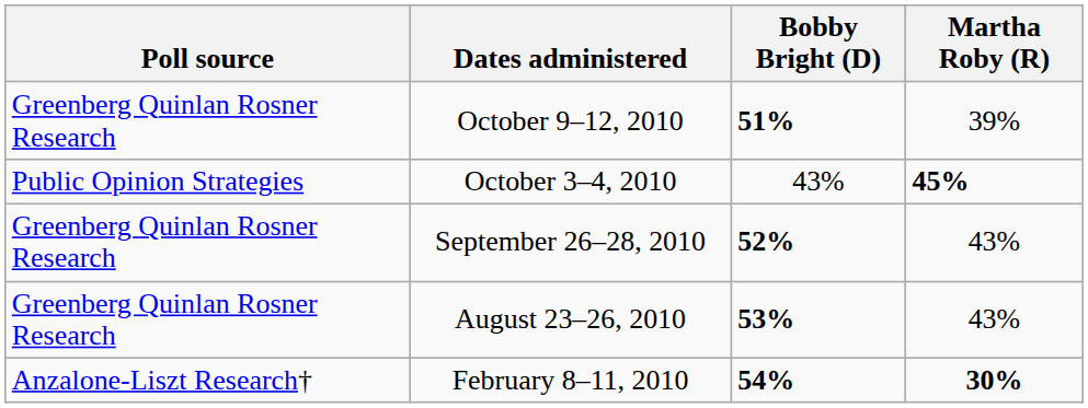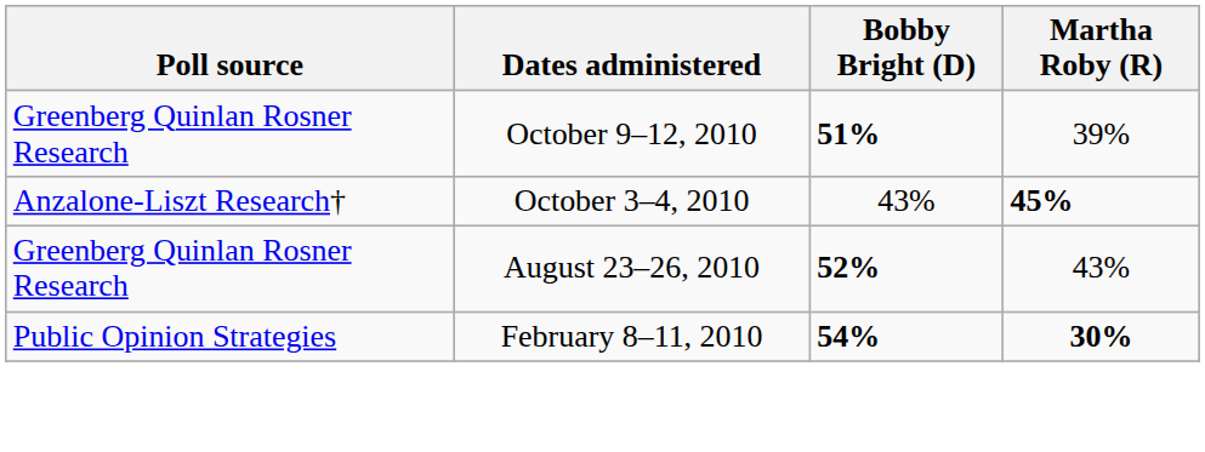 <table class="wikitable">
 <tr valign=bottom>
 <th style="width:250px;">Poll source</th>
 <th style="width:190px;">Dates administered</th>
 <th style="width:100px;">Bobby<br>Bright (D)</th>
 <th style="width:100px;">Martha<br>Roby (R)</th>
 </tr>
 <tr>
 <td><a href='#'>Greenberg Quinlan Rosner Research</a></td>
 <td align=center>October 9–12, 2010</td>
 <td><strong>51%</strong></td>
 <td align=center>39%</td>
 </tr>
 <tr>
-<td><a href='#'>Public Opinion Strategies</a></td>
+<td><a href='#'>Anzalone-Liszt Research</a>†</td>
 <td align=center>October 3–4, 2010</td>
 <td align=center>43%</td>
 <td><strong>45%</strong></td>
 </tr>
 <tr>
 <td><a href='#'>Greenberg Quinlan Rosner Research</a></td>
-<td align=center>September 26–28, 2010</td>
+<td align=center>August 23–26, 2010</td>
 <td><strong>52%</strong></td>
 <td align=center>43%</td>
 </tr>
 <tr>
-<td><a href='#'>Greenberg Quinlan Rosner Research</a></td>
-<td align=center>August 23–26, 2010</td>
-<td><strong>53%</strong></td>
-<td align=center>43%</td>
-</tr>
-<tr>
-<td><a href='#'>Anzalone-Liszt Research</a>†</td>
+<td><a href='#'>Public Opinion Strategies</a></td>
 <td align=center>February 8–11, 2010</td>
 <td><strong>54%</strong></td>
 <td align=center><strong>30%</strong></td>
 </tr>
 </table>
